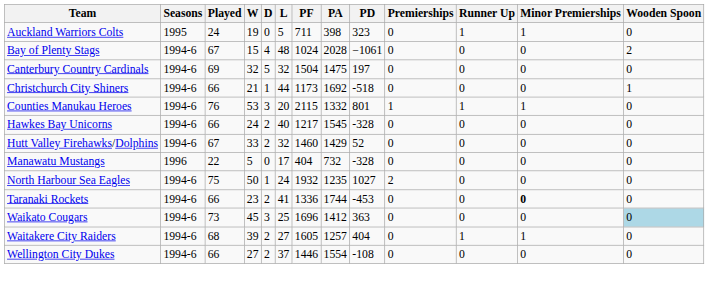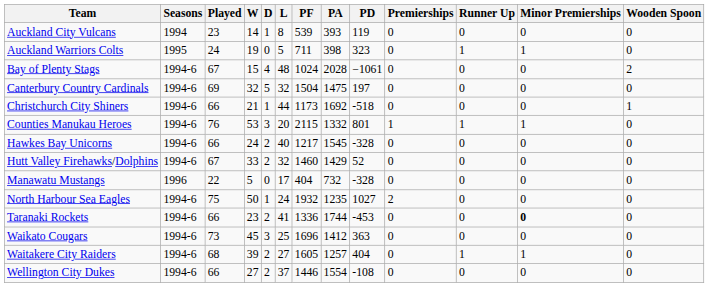 <table class="wikitable sortable">
 <tr>
 <th>Team</th>
 <th>Seasons</th>
 <th>Played</th>
 <th>W</th>
 <th>D</th>
 <th>L</th>
 <th>PF</th>
 <th>PA</th>
 <th>PD</th>
 <th>Premierships</th>
 <th>Runner Up</th>
 <th>Minor Premierships</th>
 <th>Wooden Spoon</th>
+</tr>
+<tr>
+<td><a href='#'>Auckland City Vulcans</a></td>
+<td>1994</td>
+<td>23</td>
+<td>14</td>
+<td>1</td>
+<td>8</td>
+<td>539</td>
+<td>393</td>
+<td>119</td>
+<td>0</td>
+<td>0</td>
+<td>0</td>
+<td>0</td>
 </tr>
 <tr>
 <td><a href='#'>Auckland Warriors Colts</a></td>
 <td>1995</td>
 <td>24</td>
 <td>19</td>
 <td>0</td>
 <td>5</td>
 <td>711</td>
 <td>398</td>
 <td>323</td>
 <td>0</td>
 <td>1</td>
 <td>1</td>
 <td>0</td>
 </tr>
 <tr>
 <td><a href='#'>Bay of Plenty Stags</a></td>
 <td>1994-6</td>
 <td>67</td>
 <td>15</td>
 <td>4</td>
 <td>48</td>
 <td>1024</td>
 <td>2028</td>
 <td>−1061</td>
 <td>0</td>
 <td>0</td>
 <td>0</td>
 <td>2</td>
 </tr>
 <tr>
 <td><a href='#'>Canterbury Country Cardinals</a></td>
 <td>1994-6</td>
 <td>69</td>
 <td>32</td>
 <td>5</td>
 <td>32</td>
 <td>1504</td>
 <td>1475</td>
 <td>197</td>
 <td>0</td>
 <td>0</td>
 <td>0</td>
 <td>0</td>
 </tr>
 <tr>
 <td><a href='#'>Christchurch City Shiners</a></td>
 <td>1994-6</td>
 <td>66</td>
 <td>21</td>
 <td>1</td>
 <td>44</td>
 <td>1173</td>
 <td>1692</td>
 <td>-518</td>
 <td>0</td>
 <td>0</td>
 <td>0</td>
 <td>1</td>
 </tr>
 <tr>
 <td><a href='#'>Counties Manukau Heroes</a></td>
 <td>1994-6</td>
 <td>76</td>
 <td>53</td>
 <td>3</td>
 <td>20</td>
 <td>2115</td>
 <td>1332</td>
 <td>801</td>
 <td>1</td>
 <td>1</td>
 <td>1</td>
 <td>0</td>
 </tr>
 <tr>
 <td><a href='#'>Hawkes Bay Unicorns</a></td>
 <td>1994-6</td>
 <td>66</td>
 <td>24</td>
 <td>2</td>
 <td>40</td>
 <td>1217</td>
 <td>1545</td>
 <td>-328</td>
 <td>0</td>
 <td>0</td>
 <td>0</td>
 <td>0</td>
 </tr>
 <tr>
 <td><a href='#'>Hutt Valley Firehawks</a>/<a href='#'>Dolphins</a></td>
 <td>1994-6</td>
 <td>67</td>
 <td>33</td>
 <td>2</td>
 <td>32</td>
 <td>1460</td>
 <td>1429</td>
 <td>52</td>
 <td>0</td>
 <td>0</td>
 <td>0</td>
 <td>0</td>
 </tr>
 <tr>
 <td><a href='#'>Manawatu Mustangs</a></td>
 <td>1996</td>
 <td>22</td>
 <td>5</td>
 <td>0</td>
 <td>17</td>
 <td>404</td>
 <td>732</td>
 <td>-328</td>
 <td>0</td>
 <td>0</td>
 <td>0</td>
 <td>0</td>
 </tr>
 <tr>
 <td><a href='#'>North Harbour Sea Eagles</a></td>
 <td>1994-6</td>
 <td>75</td>
 <td>50</td>
 <td>1</td>
 <td>24</td>
 <td>1932</td>
 <td>1235</td>
 <td>1027</td>
 <td>2</td>
 <td>0</td>
 <td>0</td>
 <td>0</td>
 </tr>
 <tr>
 <td><a href='#'>Taranaki Rockets</a></td>
 <td>1994-6</td>
 <td>66</td>
 <td>23</td>
 <td>2</td>
 <td>41</td>
 <td>1336</td>
 <td>1744</td>
 <td>-453</td>
 <td>0</td>
 <td>0</td>
 <td><strong>0</strong></td>
 <td>0</td>
 </tr>
 <tr>
 <td><a href='#'>Waikato Cougars</a></td>
 <td>1994-6</td>
 <td>73</td>
 <td>45</td>
 <td>3</td>
 <td>25</td>
 <td>1696</td>
 <td>1412</td>
 <td>363</td>
 <td>0</td>
 <td>0</td>
 <td>0</td>
-<td style="background: lightblue;">0</td>
+<td>0</td>
 </tr>
 <tr>
 <td><a href='#'>Waitakere City Raiders</a></td>
 <td>1994-6</td>
 <td>68</td>
 <td>39</td>
 <td>2</td>
 <td>27</td>
 <td>1605</td>
 <td>1257</td>
 <td>404</td>
 <td>0</td>
 <td>1</td>
 <td>1</td>
 <td>0</td>
 </tr>
 <tr>
 <td><a href='#'>Wellington City Dukes</a></td>
 <td>1994-6</td>
 <td>66</td>
 <td>27</td>
 <td>2</td>
 <td>37</td>
 <td>1446</td>
 <td>1554</td>
 <td>-108</td>
 <td>0</td>
 <td>0</td>
 <td>0</td>
 <td>0</td>
 </tr>
 </table>
